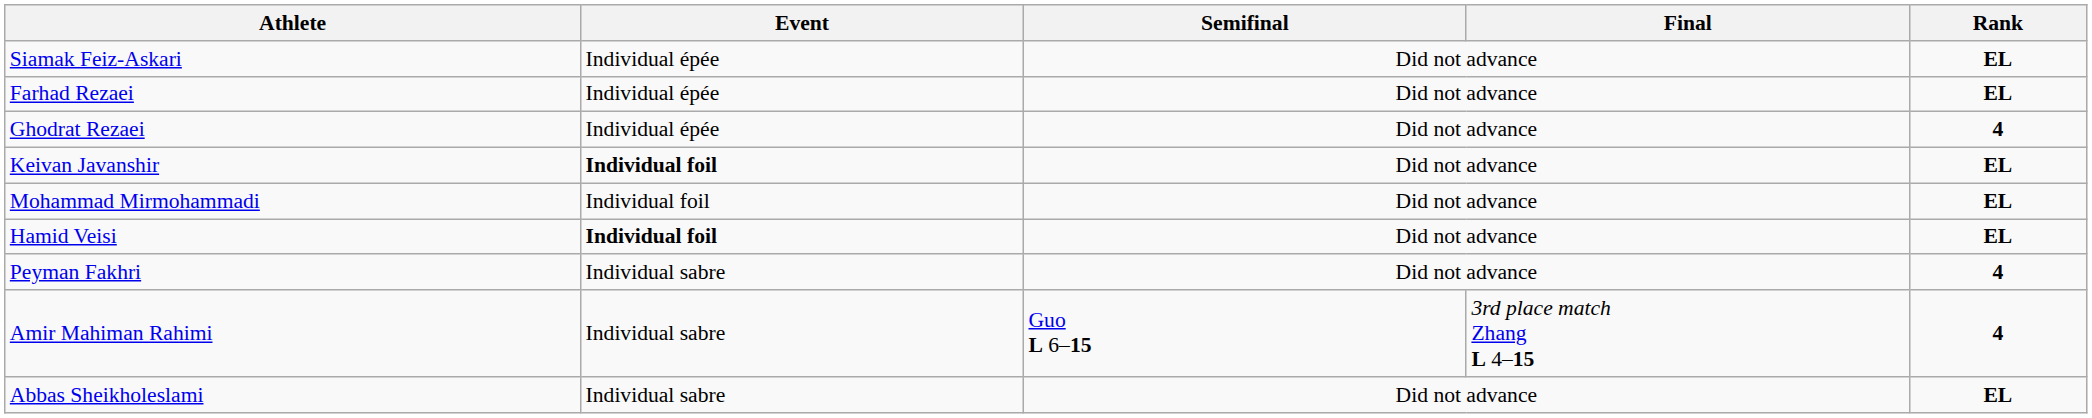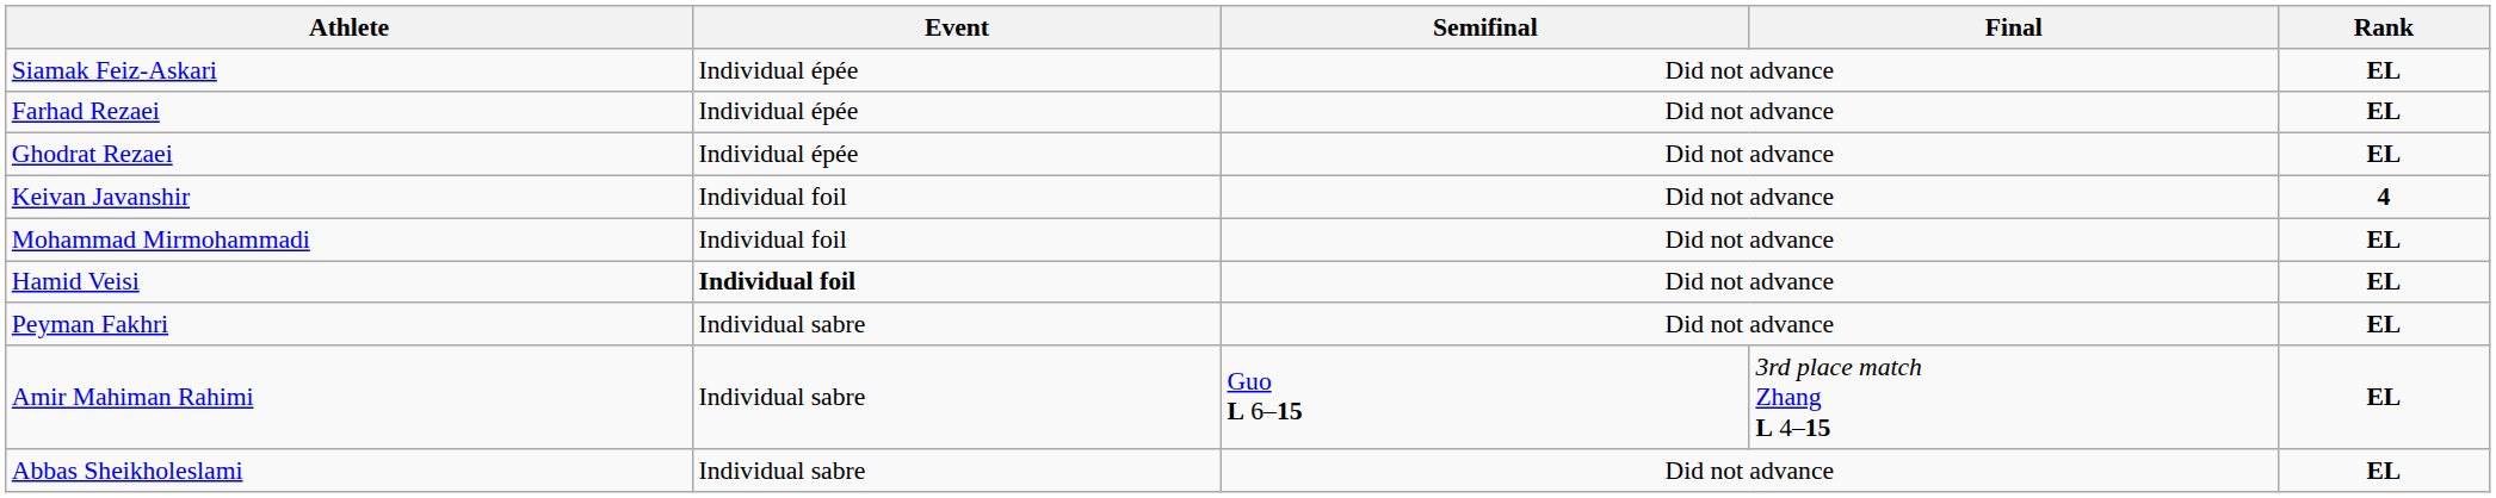 <table class="wikitable" width="70%" style="text-align:left; font-size:90%">
 <tr>
 <th width="13%">Athlete</th>
 <th width="10%">Event</th>
 <th width="10%">Semifinal</th>
 <th width="10%">Final</th>
 <th width="4%">Rank</th>
 </tr>
 <tr>
 <td><a href='#'>Siamak Feiz-Askari</a></td>
 <td>Individual épée</td>
 <td colspan=2 align=center>Did not advance</td>
 <td align=center><strong>EL</strong></td>
 </tr>
 <tr>
 <td><a href='#'>Farhad Rezaei</a></td>
 <td>Individual épée</td>
 <td colspan=2 align=center>Did not advance</td>
 <td align=center><strong>EL</strong></td>
 </tr>
 <tr>
 <td><a href='#'>Ghodrat Rezaei</a></td>
 <td>Individual épée</td>
 <td colspan=2 align=center>Did not advance</td>
-<td align=center><strong>4</strong></td>
+<td align=center><strong>EL</strong></td>
 </tr>
 <tr>
 <td><a href='#'>Keivan Javanshir</a></td>
-<td><strong>Individual foil</strong></td>
+<td>Individual foil</td>
 <td colspan=2 align=center>Did not advance</td>
-<td align=center><strong>EL</strong></td>
+<td align=center><strong>4</strong></td>
 </tr>
 <tr>
 <td><a href='#'>Mohammad Mirmohammadi</a></td>
 <td>Individual foil</td>
 <td colspan=2 align=center>Did not advance</td>
 <td align=center><strong>EL</strong></td>
 </tr>
 <tr>
 <td><a href='#'>Hamid Veisi</a></td>
 <td><strong>Individual foil</strong></td>
 <td colspan=2 align=center>Did not advance</td>
 <td align=center><strong>EL</strong></td>
 </tr>
 <tr>
 <td><a href='#'>Peyman Fakhri</a></td>
 <td>Individual sabre</td>
 <td colspan=2 align=center>Did not advance</td>
-<td align=center><strong>4</strong></td>
+<td align=center><strong>EL</strong></td>
 </tr>
 <tr>
 <td><a href='#'>Amir Mahiman Rahimi</a></td>
 <td>Individual sabre</td>
 <td> <a href='#'>Guo</a><br><strong>L</strong> 6–<strong>15</strong></td>
 <td><em>3rd place match</em><br> <a href='#'>Zhang</a><br><strong>L</strong> 4–<strong>15</strong></td>
-<td align=center><strong>4</strong></td>
+<td align=center><strong>EL</strong></td>
 </tr>
 <tr>
 <td><a href='#'>Abbas Sheikholeslami</a></td>
 <td>Individual sabre</td>
 <td colspan=2 align=center>Did not advance</td>
 <td align=center><strong>EL</strong></td>
 </tr>
 </table>
